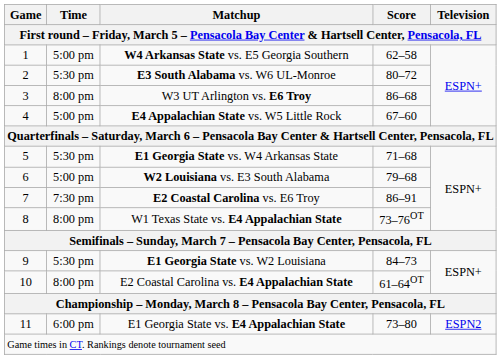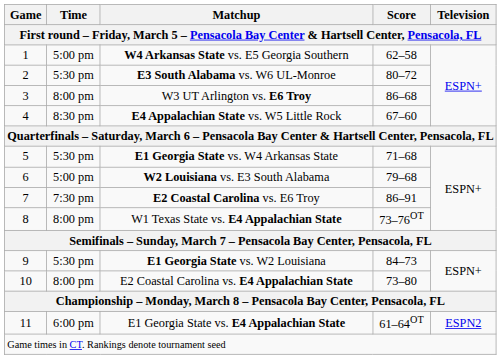 <table class="wikitable" style="font-size: 95%;text-align:center">
 <tr>
 <th>Game</th>
 <th>Time </th>
 <th>Matchup</th>
 <th>Score</th>
 <th>Television</th>
 </tr>
 <tr>
 <th colspan=5>First round – Friday, March 5 – <a href='#'>Pensacola Bay Center</a> & Hartsell Center, <a href='#'>Pensacola, FL</a></th>
 </tr>
 <tr>
 <td>1</td>
 <td>5:00 pm</td>
 <td><strong>W4 Arkansas State</strong> vs. E5 Georgia Southern</td>
 <td>62–58</td>
 <td rowspan=4><a href='#'>ESPN+</a></td>
 </tr>
 <tr>
 <td>2</td>
 <td>5:30 pm</td>
 <td><strong>E3 South Alabama</strong> vs. W6 UL-Monroe</td>
 <td>80–72</td>
 </tr>
 <tr>
 <td>3</td>
 <td>8:00 pm</td>
 <td>W3 UT Arlington vs. <strong>E6 Troy</strong></td>
 <td>86–68</td>
 </tr>
 <tr>
 <td>4</td>
-<td>5:00 pm</td>
+<td>8:30 pm</td>
 <td><strong>E4 Appalachian State</strong> vs. W5 Little Rock</td>
 <td>67–60</td>
 </tr>
 <tr>
 <th colspan=5>Quarterfinals – Saturday, March 6 – Pensacola Bay Center & Hartsell Center, Pensacola, FL</th>
 </tr>
 <tr>
 <td>5</td>
 <td>5:30 pm</td>
 <td><strong>E1 Georgia State</strong> vs. W4 Arkansas State</td>
 <td>71–68</td>
 <td rowspan=4>ESPN+</td>
 </tr>
 <tr>
 <td>6</td>
 <td>5:00 pm</td>
 <td><strong>W2 Louisiana</strong> vs. E3 South Alabama</td>
 <td>79–68</td>
 </tr>
 <tr>
 <td>7</td>
 <td>7:30 pm</td>
 <td><strong>E2 Coastal Carolina</strong> vs. E6 Troy</td>
 <td>86–91</td>
 </tr>
 <tr>
 <td>8</td>
 <td>8:00 pm</td>
 <td>W1 Texas State vs. <strong>E4 Appalachian State</strong></td>
 <td>73–76<sup>OT</sup></td>
 </tr>
 <tr>
 <th colspan=5>Semifinals – Sunday, March 7 – Pensacola Bay Center, Pensacola, FL</th>
 </tr>
 <tr>
 <td>9</td>
 <td>5:30 pm</td>
 <td><strong>E1 Georgia State</strong> vs. W2 Louisiana</td>
 <td>84–73</td>
 <td rowspan=2>ESPN+</td>
 </tr>
 <tr>
 <td>10</td>
 <td>8:00 pm</td>
 <td>E2 Coastal Carolina vs. <strong>E4 Appalachian State</strong></td>
-<td>61–64<sup>OT</sup></td>
+<td>73–80</td>
 </tr>
 <tr>
 <th colspan=5>Championship – Monday, March 8 – Pensacola Bay Center, Pensacola, FL</th>
 </tr>
 <tr>
 <td>11</td>
 <td>6:00 pm</td>
 <td>E1 Georgia State vs. <strong>E4 Appalachian State</strong></td>
-<td>73–80</td>
+<td>61–64<sup>OT</sup></td>
 <td><a href='#'>ESPN2</a></td>
 </tr>
 <tr>
 <td colspan=5 align=left><small>Game times in <a href='#'>CT</a>. Rankings denote tournament seed</small></td>
 </tr>
 </table>
